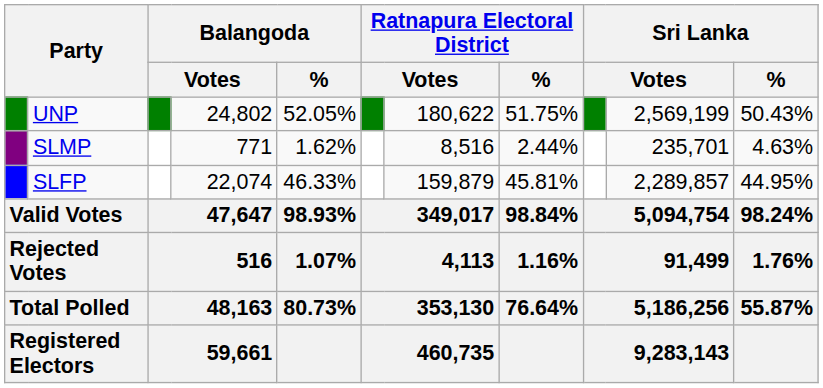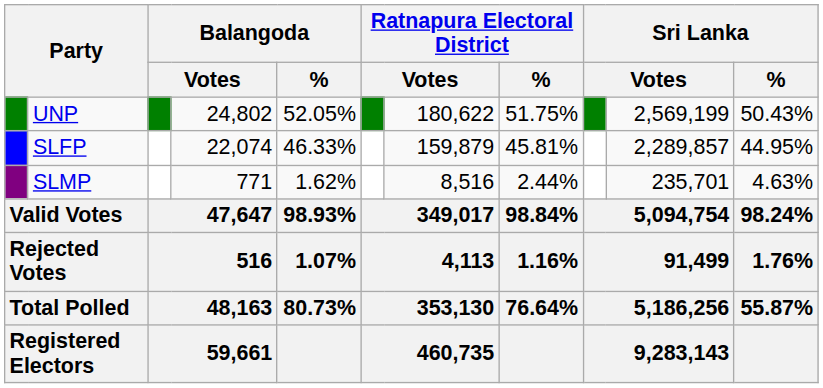 <table class="wikitable">
 <tr>
 <th colspan="2" width="144px"rowspan="2">Party</th>
 <th colspan="3" width="216px">Balangoda</th>
 <th colspan="3" width="216px"><a href='#'>Ratnapura Electoral District</a></th>
 <th colspan="3" width="216px">Sri Lanka</th>
 </tr>
 <tr>
 <th colspan="2" width="144px">Votes</th>
 <th>%</th>
 <th colspan="2" width="144px">Votes</th>
 <th>%</th>
 <th colspan="2" width="144px">Votes</th>
 <th>%</th>
 </tr>
 <tr>
 <td style="background-color:green;" width="10px"></td>
 <td style="text-align:left;"><a href='#'>UNP</a></td>
 <td style="background-color:green;" width="10px"></td>
 <td style="text-align:right;">24,802</td>
 <td style="text-align:right;">52.05%</td>
 <td style="background-color:green;" width="10px"></td>
 <td style="text-align:right;">180,622</td>
 <td style="text-align:right;">51.75%</td>
 <td style="background-color:green;" width="10px"></td>
 <td style="text-align:right;">2,569,199</td>
 <td style="text-align:right;">50.43%</td>
 </tr>
 <tr>
+<td style="background-color:blue;" width="10px"></td>
+<td style="text-align:left;"><a href='#'>SLFP</a></td>
+<td style="background-color:white;" width="10px"></td>
+<td style="text-align:right;">22,074</td>
+<td style="text-align:right;">46.33%</td>
+<td style="background-color:white;" width="10px"></td>
+<td style="text-align:right;">159,879</td>
+<td style="text-align:right;">45.81%</td>
+<td style="background-color:white;" width="10px"></td>
+<td style="text-align:right;">2,289,857</td>
+<td style="text-align:right;">44.95%</td>
+</tr>
+<tr>
 <td style="background-color:purple;" width="10px"></td>
 <td style="text-align:left;"><a href='#'>SLMP</a></td>
 <td style="background-color:white;" width="10px"></td>
 <td style="text-align:right;">771</td>
 <td style="text-align:right;">1.62%</td>
 <td style="background-color:white;" width="10px"></td>
 <td style="text-align:right;">8,516</td>
 <td style="text-align:right;">2.44%</td>
 <td style="background-color:white;" width="10px"></td>
 <td style="text-align:right;">235,701</td>
 <td style="text-align:right;">4.63%</td>
-</tr>
-<tr>
-<td style="background-color:blue;" width="10px"></td>
-<td style="text-align:left;"><a href='#'>SLFP</a></td>
-<td style="background-color:white;" width="10px"></td>
-<td style="text-align:right;">22,074</td>
-<td style="text-align:right;">46.33%</td>
-<td style="background-color:white;" width="10px"></td>
-<td style="text-align:right;">159,879</td>
-<td style="text-align:right;">45.81%</td>
-<td style="background-color:white;" width="10px"></td>
-<td style="text-align:right;">2,289,857</td>
-<td style="text-align:right;">44.95%</td>
 </tr>
 <tr>
 <th colspan="2" width="144px"style="text-align:left;">Valid Votes</th>
 <th style="text-align:right;"colspan="2" width="144px">47,647</th>
 <th style="text-align:right;">98.93%</th>
 <th style="text-align:right;"colspan="2" width="144px">349,017</th>
 <th style="text-align:right;">98.84%</th>
 <th style="text-align:right;"colspan="2" width="144px">5,094,754</th>
 <th style="text-align:right;">98.24%</th>
 </tr>
 <tr>
 <th colspan="2" width="144px"style="text-align:left;">Rejected Votes</th>
 <th style="text-align:right;"colspan="2" width="144px">516</th>
 <th style="text-align:right;">1.07%</th>
 <th style="text-align:right;"colspan="2" width="144px">4,113</th>
 <th style="text-align:right;">1.16%</th>
 <th style="text-align:right;"colspan="2" width="144px">91,499</th>
 <th style="text-align:right;">1.76%</th>
 </tr>
 <tr>
 <th colspan="2" width="144px"style="text-align:left;">Total Polled</th>
 <th style="text-align:right;"colspan="2" width="144px">48,163</th>
 <th style="text-align:right;">80.73%</th>
 <th style="text-align:right;"colspan="2" width="144px">353,130</th>
 <th style="text-align:right;">76.64%</th>
 <th style="text-align:right;"colspan="2" width="144px">5,186,256</th>
 <th style="text-align:right;">55.87%</th>
 </tr>
 <tr>
 <th colspan="2" width="144px"style="text-align:left;">Registered Electors</th>
 <th style="text-align:right;"colspan="2" width="144px">59,661</th>
 <th></th>
 <th style="text-align:right;"colspan="2" width="144px">460,735</th>
 <th></th>
 <th style="text-align:right;"colspan="2" width="144px">9,283,143</th>
 <th></th>
 </tr>
 </table>
